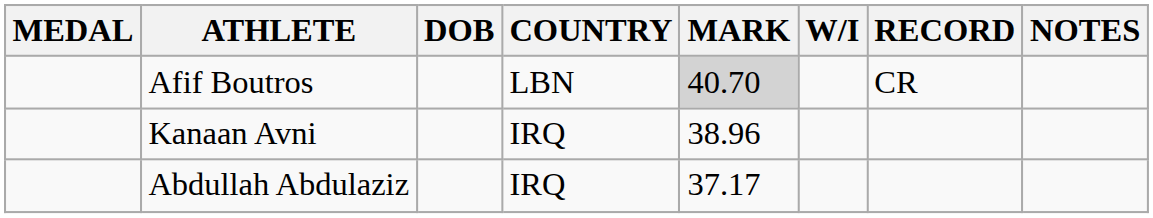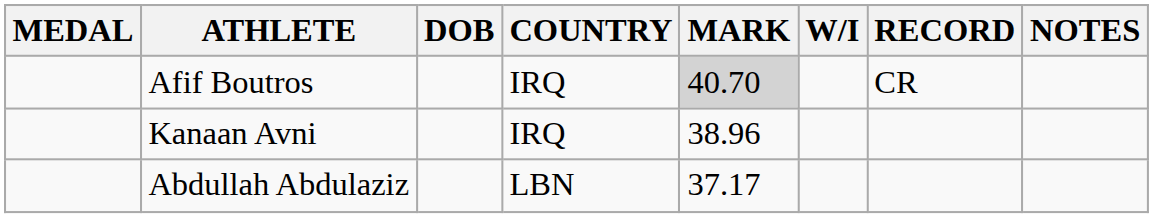 <table class="wikitable">
 <tr>
 <th>MEDAL</th>
 <th>ATHLETE</th>
 <th>DOB</th>
 <th>COUNTRY</th>
 <th>MARK</th>
 <th>W/I</th>
 <th>RECORD</th>
 <th>NOTES</th>
 </tr>
 <tr>
 <td></td>
 <td>Afif Boutros</td>
 <td></td>
-<td>LBN</td>
+<td>IRQ</td>
 <td style="background: lightgrey;">40.70</td>
 <td></td>
 <td>CR</td>
 <td></td>
 </tr>
 <tr>
 <td></td>
 <td>Kanaan Avni</td>
 <td></td>
 <td>IRQ</td>
 <td>38.96</td>
 <td></td>
 <td></td>
 <td></td>
 </tr>
 <tr>
 <td></td>
 <td>Abdullah Abdulaziz</td>
 <td></td>
-<td>IRQ</td>
+<td>LBN</td>
 <td>37.17</td>
 <td></td>
 <td></td>
 <td></td>
 </tr>
 </table>
